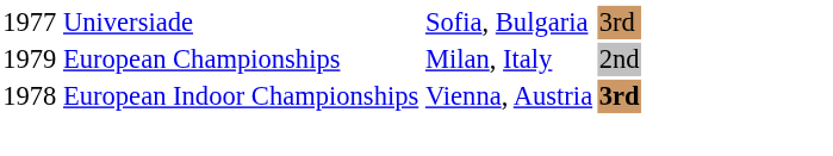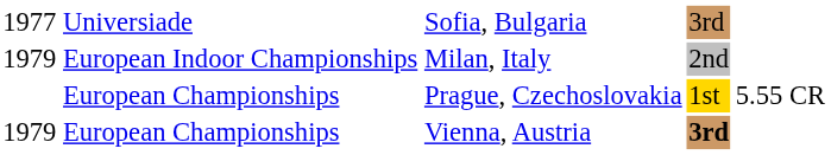 <table>
 <tr>
 <td>1977</td>
 <td><a href='#'>Universiade</a></td>
 <td><a href='#'>Sofia</a>, <a href='#'>Bulgaria</a></td>
 <td bgcolor="cc9966">3rd</td>
 <td></td>
 </tr>
 <tr>
 <td>1979</td>
-<td><a href='#'>European Championships</a></td>
+<td><a href='#'>European Indoor Championships</a></td>
 <td><a href='#'>Milan</a>, <a href='#'>Italy</a></td>
 <td bgcolor="silver">2nd</td>
 <td></td>
 </tr>
 <tr>
-<td>1978</td>
-<td><a href='#'>European Indoor Championships</a></td>
+<td></td>
+<td><a href='#'>European Championships</a></td>
+<td><a href='#'>Prague</a>, <a href='#'>Czechoslovakia</a></td>
+<td bgcolor="gold">1st</td>
+<td>5.55 CR</td>
+</tr>
+<tr>
+<td>1979</td>
+<td><a href='#'>European Championships</a></td>
 <td><a href='#'>Vienna</a>, <a href='#'>Austria</a></td>
 <td bgcolor="cc9966"><strong>3rd</strong></td>
 <td></td>
 </tr>
 </table>
